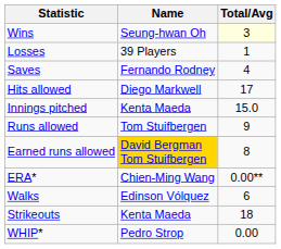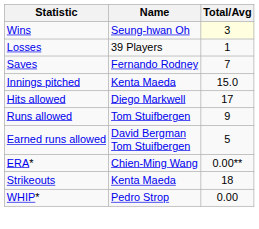 <table class=wikitable>
 <tr>
 <th>Statistic</th>
 <th>Name</th>
 <th>Total/Avg</th>
 </tr>
 <tr>
 <td><a href='#'>Wins</a></td>
 <td> <a href='#'>Seung-hwan Oh</a></td>
 <td align=center style="background: lightyellow;">3</td>
 </tr>
 <tr>
 <td><a href='#'>Losses</a></td>
 <td>39 Players</td>
 <td align=center>1</td>
 </tr>
 <tr>
 <td><a href='#'>Saves</a></td>
 <td> <a href='#'>Fernando Rodney</a></td>
-<td align=center>4</td>
+<td align=center>7</td>
+</tr>
+<tr>
+<td><a href='#'>Innings pitched</a></td>
+<td> <a href='#'>Kenta Maeda</a></td>
+<td align=center>15.0</td>
 </tr>
 <tr>
 <td><a href='#'>Hits allowed</a></td>
 <td> <a href='#'>Diego Markwell</a></td>
 <td align=center>17</td>
-</tr>
-<tr>
-<td><a href='#'>Innings pitched</a></td>
-<td> <a href='#'>Kenta Maeda</a></td>
-<td align=center>15.0</td>
 </tr>
 <tr>
 <td><a href='#'>Runs allowed</a></td>
 <td> <a href='#'>Tom Stuifbergen</a></td>
 <td align=center>9</td>
 </tr>
 <tr>
 <td><a href='#'>Earned runs allowed</a></td>
-<td style="background: gold;"> <a href='#'>David Bergman</a><br> <a href='#'>Tom Stuifbergen</a></td>
-<td align=center>8</td>
+<td> <a href='#'>David Bergman</a><br> <a href='#'>Tom Stuifbergen</a></td>
+<td align=center>5</td>
 </tr>
 <tr>
 <td><a href='#'>ERA</a>*</td>
 <td> <a href='#'>Chien-Ming Wang</a></td>
 <td align=center>0.00**</td>
-</tr>
-<tr>
-<td><a href='#'>Walks</a></td>
-<td> <a href='#'>Edinson Vólquez</a></td>
-<td align=center>6</td>
 </tr>
 <tr>
 <td><a href='#'>Strikeouts</a></td>
 <td> <a href='#'>Kenta Maeda</a></td>
 <td align=center>18</td>
 </tr>
 <tr>
 <td><a href='#'>WHIP</a>*</td>
 <td> <a href='#'>Pedro Strop</a></td>
 <td align=center>0.00</td>
 </tr>
 </table>
